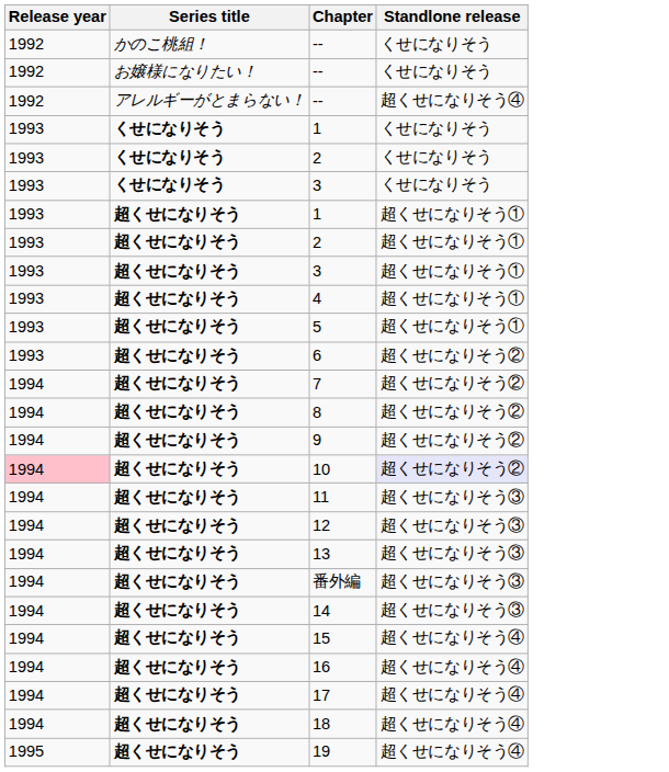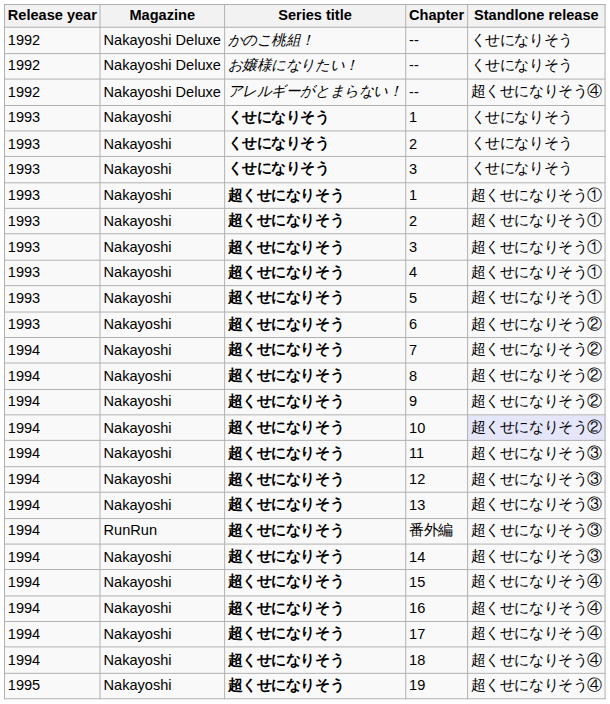 <table class="wikitable">
 <tr>
 <th>Release year</th>
+<th>Magazine</th>
 <th>Series title</th>
 <th>Chapter</th>
 <th>Standlone release</th>
 </tr>
 <tr>
 <td>1992</td>
+<td>Nakayoshi Deluxe</td>
 <td><em>かのこ桃組！</em></td>
 <td>--</td>
 <td>くせになりそう</td>
 </tr>
 <tr>
 <td>1992</td>
+<td>Nakayoshi Deluxe</td>
 <td><em>お嬢様になりたい！</em></td>
 <td>--</td>
 <td>くせになりそう</td>
 </tr>
 <tr>
 <td>1992</td>
+<td>Nakayoshi Deluxe</td>
 <td><em>アレルギーがとまらない！</em></td>
 <td>--</td>
 <td>超くせになりそう④</td>
 </tr>
 <tr>
 <td>1993</td>
+<td>Nakayoshi</td>
 <td><strong>くせになりそう</strong></td>
 <td>1</td>
 <td>くせになりそう</td>
 </tr>
 <tr>
 <td>1993</td>
+<td>Nakayoshi</td>
 <td><strong>くせになりそう</strong></td>
 <td>2</td>
 <td>くせになりそう</td>
 </tr>
 <tr>
 <td>1993</td>
+<td>Nakayoshi</td>
 <td><strong>くせになりそう</strong></td>
 <td>3</td>
 <td>くせになりそう</td>
 </tr>
 <tr>
 <td>1993</td>
+<td>Nakayoshi</td>
 <td><strong>超くせになりそう</strong></td>
 <td>1</td>
 <td>超くせになりそう①</td>
 </tr>
 <tr>
 <td>1993</td>
+<td>Nakayoshi</td>
 <td><strong>超くせになりそう</strong></td>
 <td>2</td>
 <td>超くせになりそう①</td>
 </tr>
 <tr>
 <td>1993</td>
+<td>Nakayoshi</td>
 <td><strong>超くせになりそう</strong></td>
 <td>3</td>
 <td>超くせになりそう①</td>
 </tr>
 <tr>
 <td>1993</td>
+<td>Nakayoshi</td>
 <td><strong>超くせになりそう</strong></td>
 <td>4</td>
 <td>超くせになりそう①</td>
 </tr>
 <tr>
 <td>1993</td>
+<td>Nakayoshi</td>
 <td><strong>超くせになりそう</strong></td>
 <td>5</td>
 <td>超くせになりそう①</td>
 </tr>
 <tr>
 <td>1993</td>
+<td>Nakayoshi</td>
 <td><strong>超くせになりそう</strong></td>
 <td>6</td>
 <td>超くせになりそう②</td>
 </tr>
 <tr>
 <td>1994</td>
+<td>Nakayoshi</td>
 <td><strong>超くせになりそう</strong></td>
 <td>7</td>
 <td>超くせになりそう②</td>
 </tr>
 <tr>
 <td>1994</td>
+<td>Nakayoshi</td>
 <td><strong>超くせになりそう</strong></td>
 <td>8</td>
 <td>超くせになりそう②</td>
 </tr>
 <tr>
 <td>1994</td>
+<td>Nakayoshi</td>
 <td><strong>超くせになりそう</strong></td>
 <td>9</td>
 <td>超くせになりそう②</td>
 </tr>
 <tr>
-<td style="background: pink;">1994</td>
+<td>1994</td>
+<td>Nakayoshi</td>
 <td><strong>超くせになりそう</strong></td>
 <td>10</td>
 <td style="background: lavender;">超くせになりそう②</td>
 </tr>
 <tr>
 <td>1994</td>
+<td>Nakayoshi</td>
 <td><strong>超くせになりそう</strong></td>
 <td>11</td>
 <td>超くせになりそう③</td>
 </tr>
 <tr>
 <td>1994</td>
+<td>Nakayoshi</td>
 <td><strong>超くせになりそう</strong></td>
 <td>12</td>
 <td>超くせになりそう③</td>
 </tr>
 <tr>
 <td>1994</td>
+<td>Nakayoshi</td>
 <td><strong>超くせになりそう</strong></td>
 <td>13</td>
 <td>超くせになりそう③</td>
 </tr>
 <tr>
 <td>1994</td>
+<td>RunRun</td>
 <td><strong>超くせになりそう</strong></td>
 <td>番外編</td>
 <td>超くせになりそう③</td>
 </tr>
 <tr>
 <td>1994</td>
+<td>Nakayoshi</td>
 <td><strong>超くせになりそう</strong></td>
 <td>14</td>
 <td>超くせになりそう③</td>
 </tr>
 <tr>
 <td>1994</td>
+<td>Nakayoshi</td>
 <td><strong>超くせになりそう</strong></td>
 <td>15</td>
 <td>超くせになりそう④</td>
 </tr>
 <tr>
 <td>1994</td>
+<td>Nakayoshi</td>
 <td><strong>超くせになりそう</strong></td>
 <td>16</td>
 <td>超くせになりそう④</td>
 </tr>
 <tr>
 <td>1994</td>
+<td>Nakayoshi</td>
 <td><strong>超くせになりそう</strong></td>
 <td>17</td>
 <td>超くせになりそう④</td>
 </tr>
 <tr>
 <td>1994</td>
+<td>Nakayoshi</td>
 <td><strong>超くせになりそう</strong></td>
 <td>18</td>
 <td>超くせになりそう④</td>
 </tr>
 <tr>
 <td>1995</td>
+<td>Nakayoshi</td>
 <td><strong>超くせになりそう</strong></td>
 <td>19</td>
 <td>超くせになりそう④</td>
 </tr>
 </table>
